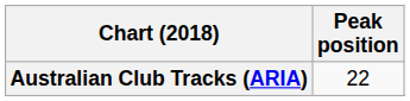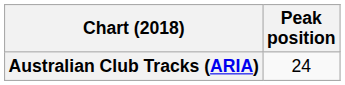 <table class="wikitable plainrowheaders" style="text-align:center">
 <tr>
 <th scope="col">Chart (2018)</th>
 <th scope="col">Peak<br>position</th>
 </tr>
 <tr>
 <th scope="row">Australian Club Tracks (<a href='#'>ARIA</a>)</th>
-<td>22</td>
+<td>24</td>
 </tr>
 </table>
